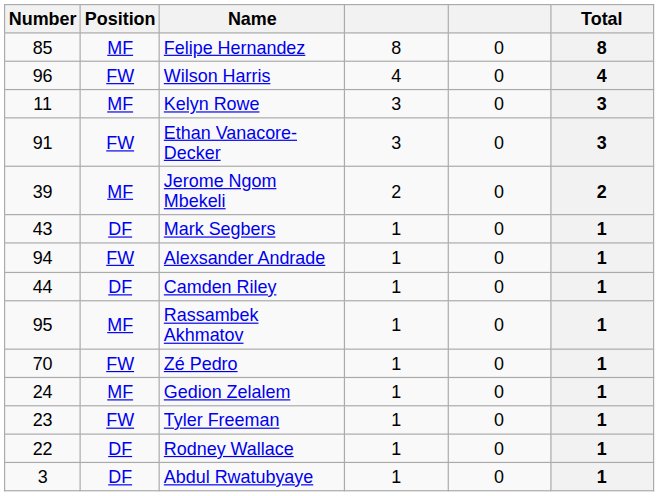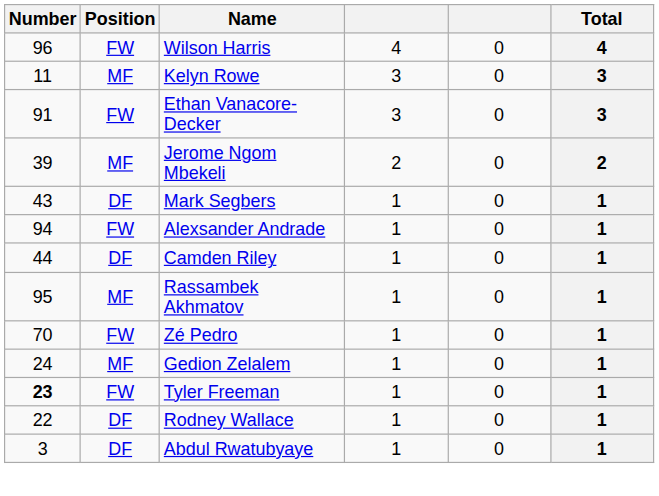 <table class="wikitable sortable" style="font-size: 95%; text-align: center;">
 <tr>
 <th width="40">Number</th>
 <th width="40">Position</th>
 <th width="150">Name</th>
 <th width="80"></th>
 <th width="80"></th>
 <th width="80"><strong>Total</strong></th>
-</tr>
-<tr>
-<td>85</td>
-<td><a href='#'>MF</a></td>
-<td align=left><a href='#'>Felipe Hernandez</a></td>
-<td>8</td>
-<td>0</td>
-<th>8</th>
 </tr>
 <tr>
 <td>96</td>
 <td><a href='#'>FW</a></td>
 <td align=left><a href='#'>Wilson Harris</a></td>
 <td>4</td>
 <td>0</td>
 <th>4</th>
 </tr>
 <tr>
 <td>11</td>
 <td><a href='#'>MF</a></td>
 <td align=left><a href='#'>Kelyn Rowe</a></td>
 <td>3</td>
 <td>0</td>
 <th>3</th>
 </tr>
 <tr>
 <td>91</td>
 <td><a href='#'>FW</a></td>
 <td align=left><a href='#'>Ethan Vanacore-Decker</a></td>
 <td>3</td>
 <td>0</td>
 <th>3</th>
 </tr>
 <tr>
 <td>39</td>
 <td><a href='#'>MF</a></td>
 <td align=left><a href='#'>Jerome Ngom Mbekeli</a></td>
 <td>2</td>
 <td>0</td>
 <th>2</th>
 </tr>
 <tr>
 <td>43</td>
 <td><a href='#'>DF</a></td>
 <td align=left><a href='#'>Mark Segbers</a></td>
 <td>1</td>
 <td>0</td>
 <th>1</th>
 </tr>
 <tr>
 <td>94</td>
 <td><a href='#'>FW</a></td>
 <td align=left><a href='#'>Alexsander Andrade</a></td>
 <td>1</td>
 <td>0</td>
 <th>1</th>
 </tr>
 <tr>
 <td>44</td>
 <td><a href='#'>DF</a></td>
 <td align=left><a href='#'>Camden Riley</a></td>
 <td>1</td>
 <td>0</td>
 <th>1</th>
 </tr>
 <tr>
 <td>95</td>
 <td><a href='#'>MF</a></td>
 <td align=left><a href='#'>Rassambek Akhmatov</a></td>
 <td>1</td>
 <td>0</td>
 <th>1</th>
 </tr>
 <tr>
 <td>70</td>
 <td><a href='#'>FW</a></td>
 <td align=left><a href='#'>Zé Pedro</a></td>
 <td>1</td>
 <td>0</td>
 <th>1</th>
 </tr>
 <tr>
 <td>24</td>
 <td><a href='#'>MF</a></td>
 <td align=left><a href='#'>Gedion Zelalem</a></td>
 <td>1</td>
 <td>0</td>
 <th>1</th>
 </tr>
 <tr>
-<td>23</td>
+<td><strong>23</strong></td>
 <td><a href='#'>FW</a></td>
 <td align=left><a href='#'>Tyler Freeman</a></td>
 <td>1</td>
 <td>0</td>
 <th>1</th>
 </tr>
 <tr>
 <td>22</td>
 <td><a href='#'>DF</a></td>
 <td align=left><a href='#'>Rodney Wallace</a></td>
 <td>1</td>
 <td>0</td>
 <th>1</th>
 </tr>
 <tr>
 <td>3</td>
 <td><a href='#'>DF</a></td>
 <td align=left><a href='#'>Abdul Rwatubyaye</a></td>
 <td>1</td>
 <td>0</td>
 <th>1</th>
 </tr>
 </table>
